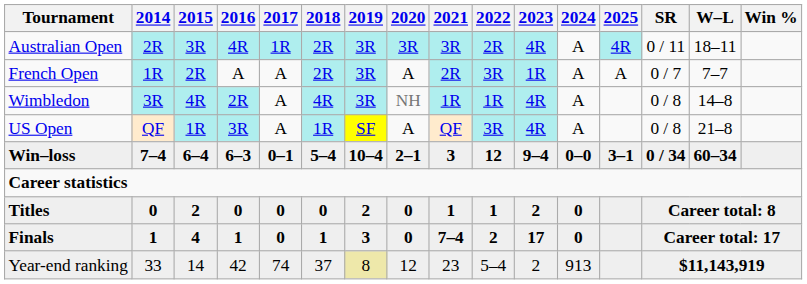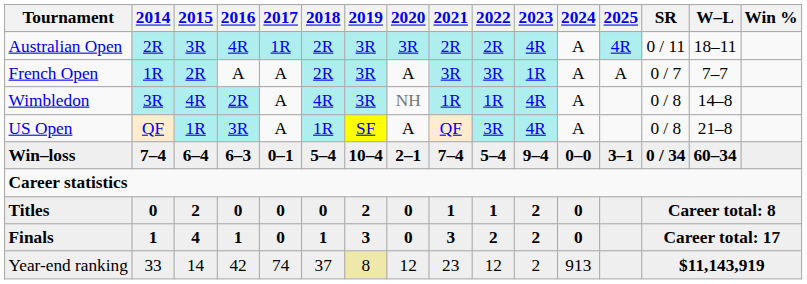 <table class=wikitable style=text-align:center>
 <tr>
 <th>Tournament</th>
 <th><a href='#'>2014</a></th>
 <th><a href='#'>2015</a></th>
 <th><a href='#'>2016</a></th>
 <th><a href='#'>2017</a></th>
 <th><a href='#'>2018</a></th>
 <th><a href='#'>2019</a></th>
 <th><a href='#'>2020</a></th>
 <th><a href='#'>2021</a></th>
 <th><a href='#'>2022</a></th>
 <th><a href='#'>2023</a></th>
 <th><a href='#'>2024</a></th>
 <th><a href='#'>2025</a></th>
 <th>SR</th>
 <th>W–L</th>
 <th>Win %</th>
 </tr>
 <tr>
 <td align=left><a href='#'>Australian Open</a></td>
 <td style=background:#afeeee><a href='#'>2R</a></td>
 <td style=background:#afeeee><a href='#'>3R</a></td>
 <td style=background:#afeeee><a href='#'>4R</a></td>
 <td style=background:#afeeee><a href='#'>1R</a></td>
 <td style=background:#afeeee><a href='#'>2R</a></td>
 <td style=background:#afeeee><a href='#'>3R</a></td>
 <td style=background:#afeeee><a href='#'>3R</a></td>
-<td style=background:#afeeee><a href='#'>3R</a></td>
+<td style=background:#afeeee><a href='#'>2R</a></td>
 <td style=background:#afeeee><a href='#'>2R</a></td>
 <td style=background:#afeeee><a href='#'>4R</a></td>
 <td>A</td>
 <td style=background:#afeeee><a href='#'>4R</a></td>
 <td>0 / 11</td>
 <td>18–11</td>
 <td></td>
 </tr>
 <tr>
 <td align=left><a href='#'>French Open</a></td>
 <td style=background:#afeeee><a href='#'>1R</a></td>
 <td style=background:#afeeee><a href='#'>2R</a></td>
 <td>A</td>
 <td>A</td>
 <td style=background:#afeeee><a href='#'>2R</a></td>
 <td style=background:#afeeee><a href='#'>3R</a></td>
 <td>A</td>
-<td style=background:#afeeee><a href='#'>2R</a></td>
+<td style=background:#afeeee><a href='#'>3R</a></td>
 <td style=background:#afeeee><a href='#'>3R</a></td>
 <td bgcolor=afeeee><a href='#'>1R</a></td>
 <td>A</td>
 <td>A</td>
 <td>0 / 7</td>
 <td>7–7</td>
 <td></td>
 </tr>
 <tr>
 <td align=left><a href='#'>Wimbledon</a></td>
 <td style=background:#afeeee><a href='#'>3R</a></td>
 <td style=background:#afeeee><a href='#'>4R</a></td>
 <td style=background:#afeeee><a href='#'>2R</a></td>
 <td>A</td>
 <td style=background:#afeeee><a href='#'>4R</a></td>
 <td style=background:#afeeee><a href='#'>3R</a></td>
 <td style=color:#767676>NH</td>
 <td style=background:#afeeee><a href='#'>1R</a></td>
 <td style=background:#afeeee><a href='#'>1R</a></td>
 <td style=background:#afeeee><a href='#'>4R</a></td>
 <td>A</td>
 <td></td>
 <td>0 / 8</td>
 <td>14–8</td>
 <td></td>
 </tr>
 <tr>
 <td align=left><a href='#'>US Open</a></td>
 <td style=background:#ffebcd><a href='#'>QF</a></td>
 <td style=background:#afeeee><a href='#'>1R</a></td>
 <td style=background:#afeeee><a href='#'>3R</a></td>
 <td>A</td>
 <td style=background:#afeeee><a href='#'>1R</a></td>
 <td style=background:yellow><a href='#'>SF</a></td>
 <td>A</td>
 <td style=background:#ffebcd><a href='#'>QF</a></td>
 <td style=background:#afeeee><a href='#'>3R</a></td>
 <td style=background:#afeeee><a href='#'>4R</a></td>
 <td>A</td>
 <td></td>
 <td>0 / 8</td>
 <td>21–8</td>
 <td></td>
 </tr>
 <tr style=font-weight:bold;background:#efefef>
 <td style=text-align:left>Win–loss</td>
 <td>7–4</td>
 <td>6–4</td>
 <td>6–3</td>
 <td>0–1</td>
 <td>5–4</td>
 <td>10–4</td>
 <td>2–1</td>
-<td>3</td>
-<td>12</td>
+<td>7–4</td>
+<td>5–4</td>
 <td>9–4</td>
 <td>0–0</td>
 <td>3–1</td>
 <td>0 / 34</td>
 <td>60–34</td>
 <td></td>
 </tr>
 <tr>
 <td colspan="16" align="left"><strong>Career statistics</strong></td>
 </tr>
 <tr style=font-weight:bold;background:#efefef>
 <td style=text-align:left>Titles</td>
 <td>0</td>
 <td>2</td>
 <td>0</td>
 <td>0</td>
 <td>0</td>
 <td>2</td>
 <td>0</td>
 <td>1</td>
 <td>1</td>
 <td>2</td>
 <td>0</td>
 <td></td>
 <td colspan=3>Career total: 8</td>
 </tr>
 <tr style=font-weight:bold;background:#efefef>
 <td style=text-align:left>Finals</td>
 <td>1</td>
 <td>4</td>
 <td>1</td>
 <td>0</td>
 <td>1</td>
 <td>3</td>
 <td>0</td>
-<td>7–4</td>
+<td>3</td>
 <td>2</td>
-<td>17</td>
+<td>2</td>
 <td>0</td>
 <td></td>
 <td colspan=3>Career total: 17</td>
 </tr>
 <tr bgcolor=efefef>
 <td align=left>Year-end ranking</td>
 <td>33</td>
 <td>14</td>
 <td>42</td>
 <td>74</td>
 <td>37</td>
 <td bgcolor=EEE8AA>8</td>
 <td>12</td>
 <td>23</td>
-<td>5–4</td>
+<td>12</td>
 <td>2</td>
 <td>913</td>
 <td></td>
 <td colspan=3><strong>$11,143,919</strong></td>
 </tr>
 </table>
